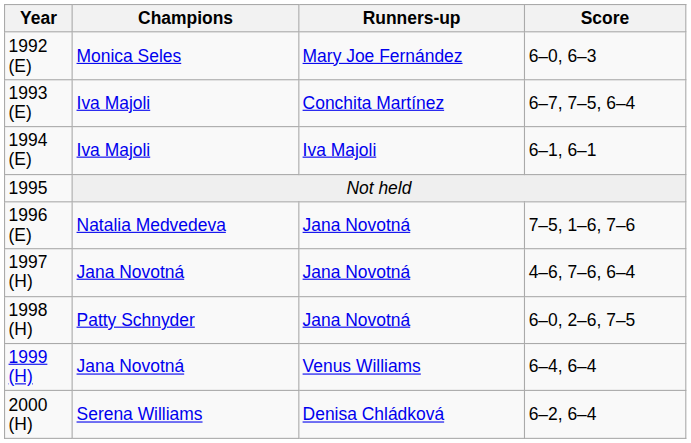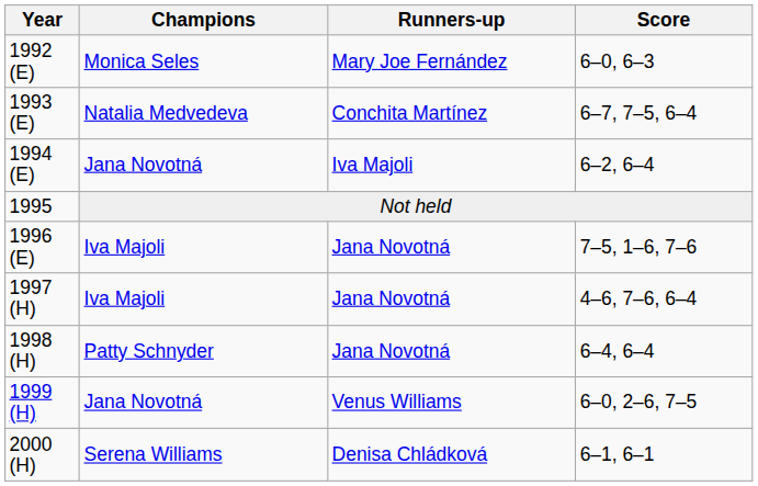 <table class="wikitable">
 <tr>
 <th style="width:55px">Year</th>
 <th style="width:200px">Champions</th>
 <th style="width:200px">Runners-up</th>
 <th style="width:140px" class="unsortable">Score</th>
 </tr>
 <tr>
 <td>1992 (E)</td>
 <td> <a href='#'>Monica Seles</a></td>
 <td> <a href='#'>Mary Joe Fernández</a></td>
 <td>6–0, 6–3</td>
 </tr>
 <tr>
 <td>1993 (E)</td>
-<td> <a href='#'>Iva Majoli</a></td>
+<td> <a href='#'>Natalia Medvedeva</a></td>
 <td> <a href='#'>Conchita Martínez</a></td>
 <td>6–7, 7–5, 6–4</td>
 </tr>
 <tr>
 <td>1994 (E)</td>
+<td> <a href='#'>Jana Novotná</a></td>
 <td> <a href='#'>Iva Majoli</a></td>
-<td> <a href='#'>Iva Majoli</a></td>
-<td>6–1, 6–1</td>
+<td>6–2, 6–4</td>
 </tr>
 <tr>
 <td>1995</td>
 <td colspan=3 align=center style="background:#efefef"><em>Not held</em></td>
 </tr>
 <tr>
 <td>1996 (E)</td>
-<td> <a href='#'>Natalia Medvedeva</a></td>
+<td> <a href='#'>Iva Majoli</a></td>
 <td> <a href='#'>Jana Novotná</a></td>
 <td>7–5, 1–6, 7–6</td>
 </tr>
 <tr>
 <td>1997 (H)</td>
-<td> <a href='#'>Jana Novotná</a></td>
+<td> <a href='#'>Iva Majoli</a></td>
 <td> <a href='#'>Jana Novotná</a></td>
 <td>4–6, 7–6, 6–4</td>
 </tr>
 <tr>
 <td>1998 (H)</td>
 <td> <a href='#'>Patty Schnyder</a></td>
 <td> <a href='#'>Jana Novotná</a></td>
-<td>6–0, 2–6, 7–5</td>
+<td>6–4, 6–4</td>
 </tr>
 <tr>
 <td><a href='#'>1999 (H)</a></td>
 <td> <a href='#'>Jana Novotná</a></td>
 <td> <a href='#'>Venus Williams</a></td>
-<td>6–4, 6–4</td>
+<td>6–0, 2–6, 7–5</td>
 </tr>
 <tr>
 <td>2000 (H)</td>
 <td> <a href='#'>Serena Williams</a></td>
 <td> <a href='#'>Denisa Chládková</a></td>
-<td>6–2, 6–4</td>
+<td>6–1, 6–1</td>
 </tr>
 </table>
